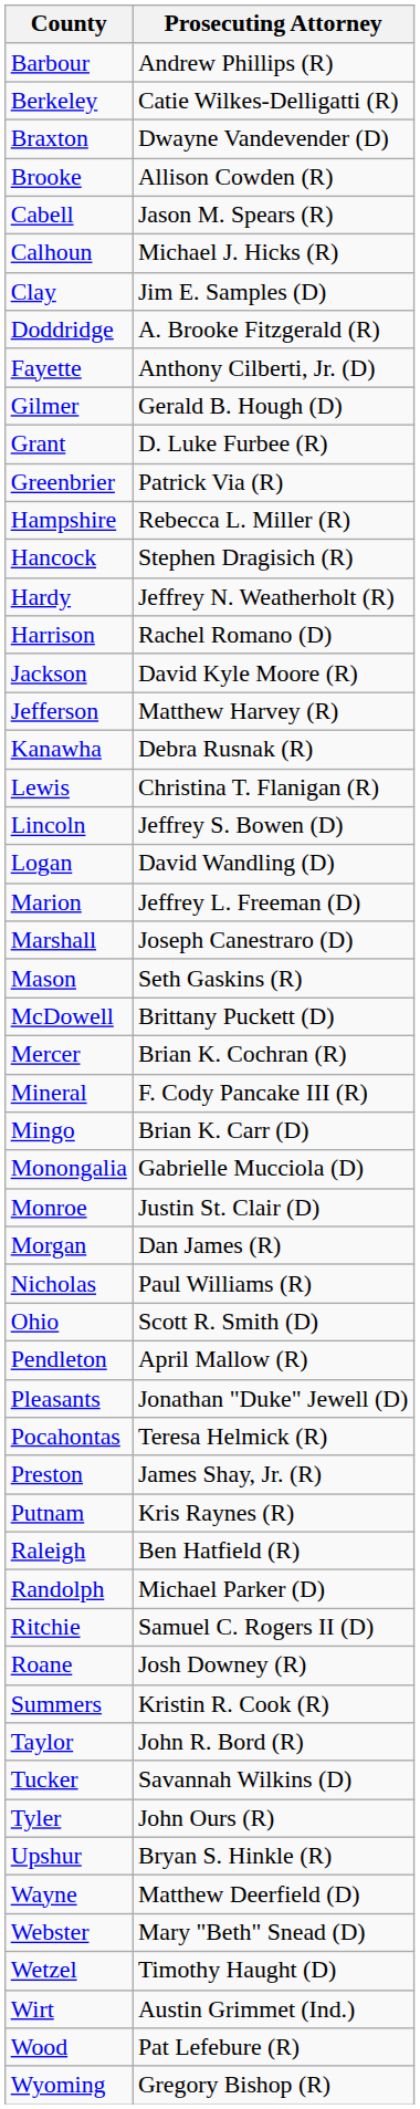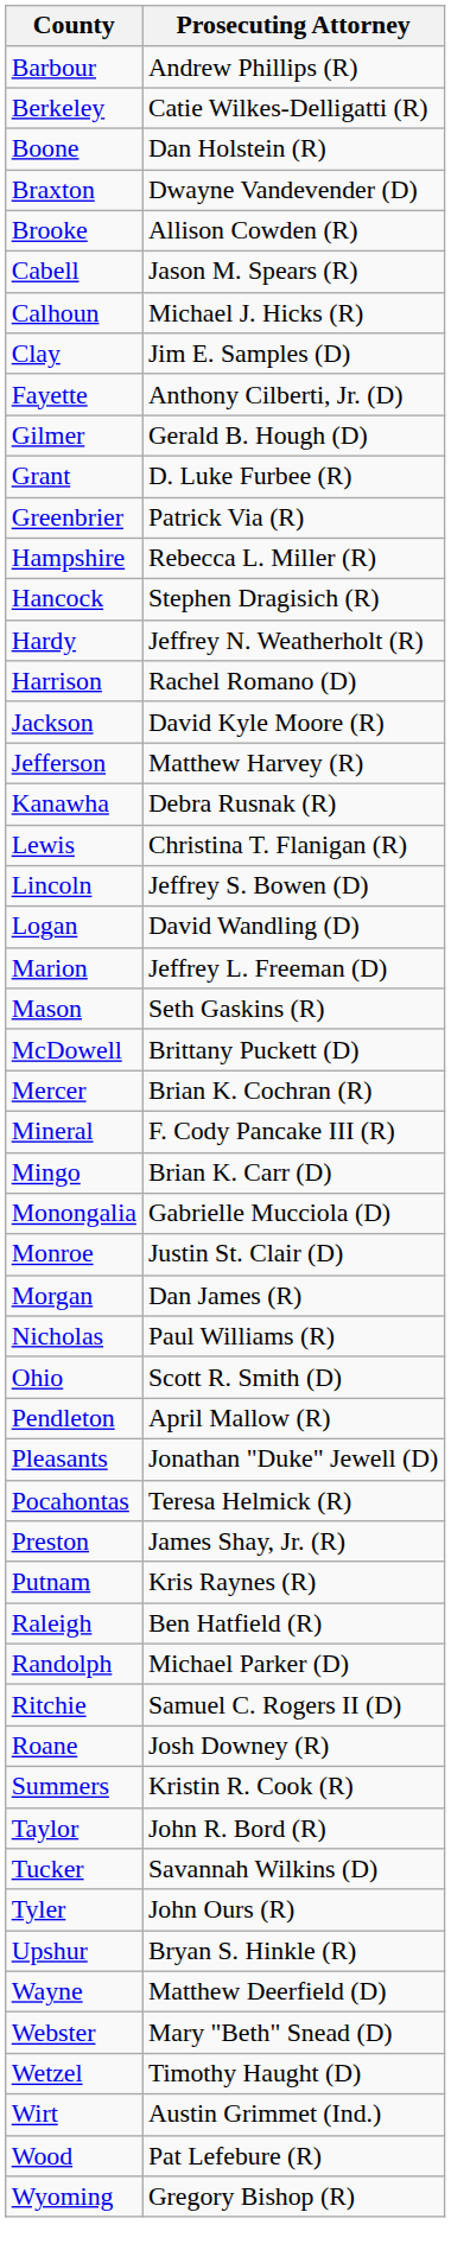 <table class="wikitable">
 <tr>
 <th>County</th>
 <th>Prosecuting Attorney</th>
 </tr>
 <tr>
 <td><a href='#'>Barbour</a></td>
 <td>Andrew Phillips (R)</td>
 </tr>
 <tr>
 <td><a href='#'>Berkeley</a></td>
 <td>Catie Wilkes-Delligatti (R)</td>
+</tr>
+<tr>
+<td><a href='#'>Boone</a></td>
+<td>Dan Holstein (R)</td>
 </tr>
 <tr>
 <td><a href='#'>Braxton</a></td>
 <td>Dwayne Vandevender (D)</td>
 </tr>
 <tr>
 <td><a href='#'>Brooke</a></td>
 <td>Allison Cowden (R)</td>
 </tr>
 <tr>
 <td><a href='#'>Cabell</a></td>
 <td>Jason M. Spears (R)</td>
 </tr>
 <tr>
 <td><a href='#'>Calhoun</a></td>
 <td>Michael J. Hicks (R)</td>
 </tr>
 <tr>
 <td><a href='#'>Clay</a></td>
 <td>Jim E. Samples (D)</td>
-</tr>
-<tr>
-<td><a href='#'>Doddridge</a></td>
-<td>A. Brooke Fitzgerald (R)</td>
 </tr>
 <tr>
 <td><a href='#'>Fayette</a></td>
 <td>Anthony Cilberti, Jr. (D)</td>
 </tr>
 <tr>
 <td><a href='#'>Gilmer</a></td>
 <td>Gerald B. Hough (D)</td>
 </tr>
 <tr>
 <td><a href='#'>Grant</a></td>
 <td>D. Luke Furbee (R)</td>
 </tr>
 <tr>
 <td><a href='#'>Greenbrier</a></td>
 <td>Patrick Via (R)</td>
 </tr>
 <tr>
 <td><a href='#'>Hampshire</a></td>
 <td>Rebecca L. Miller (R)</td>
 </tr>
 <tr>
 <td><a href='#'>Hancock</a></td>
 <td>Stephen Dragisich (R)</td>
 </tr>
 <tr>
 <td><a href='#'>Hardy</a></td>
 <td>Jeffrey N. Weatherholt (R)</td>
 </tr>
 <tr>
 <td><a href='#'>Harrison</a></td>
 <td>Rachel Romano (D)</td>
 </tr>
 <tr>
 <td><a href='#'>Jackson</a></td>
 <td>David Kyle Moore (R)</td>
 </tr>
 <tr>
 <td><a href='#'>Jefferson</a></td>
 <td>Matthew Harvey (R)</td>
 </tr>
 <tr>
 <td><a href='#'>Kanawha</a></td>
 <td>Debra Rusnak  (R)</td>
 </tr>
 <tr>
 <td><a href='#'>Lewis</a></td>
 <td>Christina T. Flanigan (R)</td>
 </tr>
 <tr>
 <td><a href='#'>Lincoln</a></td>
 <td>Jeffrey S. Bowen (D)</td>
 </tr>
 <tr>
 <td><a href='#'>Logan</a></td>
 <td>David Wandling (D)</td>
 </tr>
 <tr>
 <td><a href='#'>Marion</a></td>
 <td>Jeffrey L. Freeman (D)</td>
-</tr>
-<tr>
-<td><a href='#'>Marshall</a></td>
-<td>Joseph Canestraro (D)</td>
 </tr>
 <tr>
 <td><a href='#'>Mason</a></td>
 <td>Seth Gaskins (R)</td>
 </tr>
 <tr>
 <td><a href='#'>McDowell</a></td>
 <td>Brittany Puckett (D)</td>
 </tr>
 <tr>
 <td><a href='#'>Mercer</a></td>
 <td>Brian K. Cochran (R)</td>
 </tr>
 <tr>
 <td><a href='#'>Mineral</a></td>
 <td>F. Cody Pancake III (R)</td>
 </tr>
 <tr>
 <td><a href='#'>Mingo</a></td>
 <td>Brian K. Carr (D)</td>
 </tr>
 <tr>
 <td><a href='#'>Monongalia</a></td>
 <td>Gabrielle Mucciola (D)</td>
 </tr>
 <tr>
 <td><a href='#'>Monroe</a></td>
 <td>Justin St. Clair (D)</td>
 </tr>
 <tr>
 <td><a href='#'>Morgan</a></td>
 <td>Dan James (R)</td>
 </tr>
 <tr>
 <td><a href='#'>Nicholas</a></td>
 <td>Paul Williams (R)</td>
 </tr>
 <tr>
 <td><a href='#'>Ohio</a></td>
 <td>Scott R. Smith (D)</td>
 </tr>
 <tr>
 <td><a href='#'>Pendleton</a></td>
 <td>April Mallow (R)</td>
 </tr>
 <tr>
 <td><a href='#'>Pleasants</a></td>
 <td>Jonathan "Duke" Jewell (D)</td>
 </tr>
 <tr>
 <td><a href='#'>Pocahontas</a></td>
 <td>Teresa Helmick (R)</td>
 </tr>
 <tr>
 <td><a href='#'>Preston</a></td>
 <td>James Shay, Jr. (R)</td>
 </tr>
 <tr>
 <td><a href='#'>Putnam</a></td>
 <td>Kris Raynes (R)</td>
 </tr>
 <tr>
 <td><a href='#'>Raleigh</a></td>
 <td>Ben Hatfield (R)</td>
 </tr>
 <tr>
 <td><a href='#'>Randolph</a></td>
 <td>Michael Parker (D)</td>
 </tr>
 <tr>
 <td><a href='#'>Ritchie</a></td>
 <td>Samuel C. Rogers II (D)</td>
 </tr>
 <tr>
 <td><a href='#'>Roane</a></td>
 <td>Josh Downey (R)</td>
 </tr>
 <tr>
 <td><a href='#'>Summers</a></td>
 <td>Kristin R. Cook (R)</td>
 </tr>
 <tr>
 <td><a href='#'>Taylor</a></td>
 <td>John R. Bord (R)</td>
 </tr>
 <tr>
 <td><a href='#'>Tucker</a></td>
 <td>Savannah Wilkins (D)</td>
 </tr>
 <tr>
 <td><a href='#'>Tyler</a></td>
 <td>John Ours (R)</td>
 </tr>
 <tr>
 <td><a href='#'>Upshur</a></td>
 <td>Bryan S. Hinkle (R)</td>
 </tr>
 <tr>
 <td><a href='#'>Wayne</a></td>
 <td>Matthew Deerfield (D)</td>
 </tr>
 <tr>
 <td><a href='#'>Webster</a></td>
 <td>Mary "Beth" Snead (D)</td>
 </tr>
 <tr>
 <td><a href='#'>Wetzel</a></td>
 <td>Timothy Haught (D)</td>
 </tr>
 <tr>
 <td><a href='#'>Wirt</a></td>
 <td>Austin Grimmet (Ind.)</td>
 </tr>
 <tr>
 <td><a href='#'>Wood</a></td>
 <td>Pat Lefebure (R)</td>
 </tr>
 <tr>
 <td><a href='#'>Wyoming</a></td>
 <td>Gregory Bishop (R)</td>
 </tr>
 </table>
